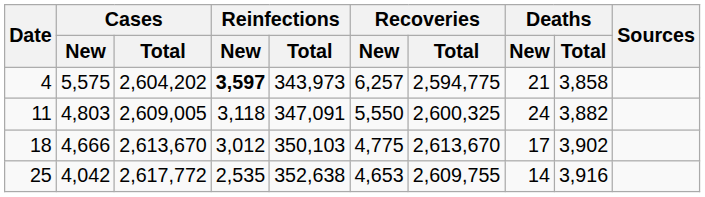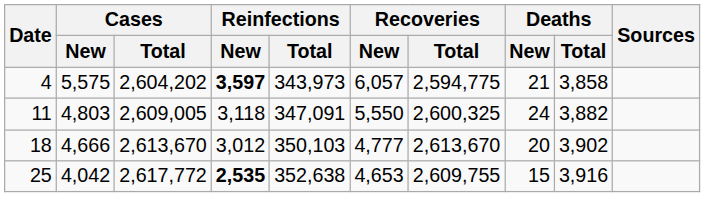 <table class="wikitable sortable mw-collapsible mw-collapsed sticky-header-multi sort-under" style="text-align:right;">
 <tr>
 <th rowspan=2>Date</th>
 <th colspan=2>Cases</th>
 <th colspan=2>Reinfections</th>
 <th colspan=2>Recoveries</th>
 <th colspan=2>Deaths</th>
 <th rowspan=2 class="unsortable">Sources</th>
 </tr>
 <tr>
 <th>New</th>
 <th>Total</th>
 <th>New</th>
 <th>Total</th>
 <th>New</th>
 <th>Total</th>
 <th>New</th>
 <th>Total</th>
 </tr>
 <tr>
 <td>4</td>
 <td>5,575</td>
 <td>2,604,202</td>
 <td><strong>3,597</strong></td>
 <td>343,973</td>
-<td>6,257</td>
+<td>6,057</td>
 <td>2,594,775</td>
 <td>21</td>
 <td>3,858</td>
 <td></td>
 </tr>
 <tr>
 <td>11</td>
 <td>4,803</td>
 <td>2,609,005</td>
 <td>3,118</td>
 <td>347,091</td>
 <td>5,550</td>
 <td>2,600,325</td>
 <td>24</td>
 <td>3,882</td>
 <td></td>
 </tr>
 <tr>
 <td>18</td>
 <td>4,666</td>
 <td>2,613,670</td>
 <td>3,012</td>
 <td>350,103</td>
-<td>4,775</td>
+<td>4,777</td>
 <td>2,613,670</td>
-<td>17</td>
+<td>20</td>
 <td>3,902</td>
 <td></td>
 </tr>
 <tr>
 <td>25</td>
 <td>4,042</td>
 <td>2,617,772</td>
-<td>2,535</td>
+<td><strong>2,535</strong></td>
 <td>352,638</td>
 <td>4,653</td>
 <td>2,609,755</td>
-<td>14</td>
+<td>15</td>
 <td>3,916</td>
 <td></td>
 </tr>
 </table>
